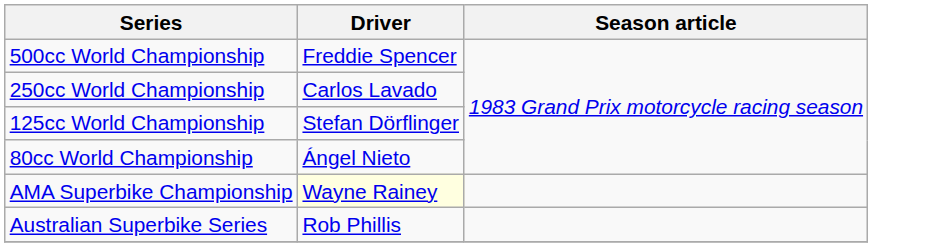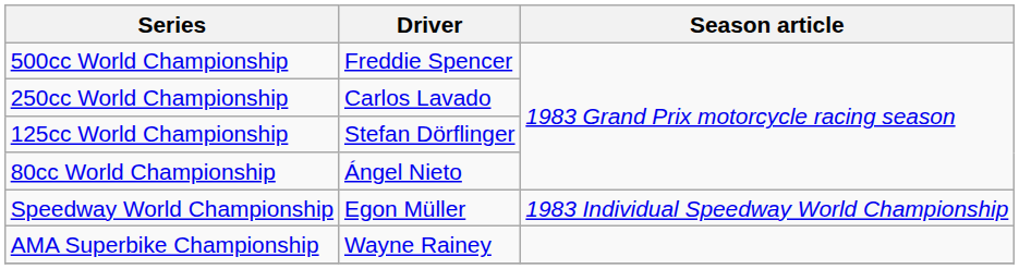 <table class="wikitable" style="font-size: 87%;">
 <tr>
 <th>Series</th>
 <th>Driver</th>
 <th>Season article</th>
 </tr>
 <tr>
 <td><a href='#'>500cc World Championship</a></td>
 <td> <a href='#'>Freddie Spencer</a></td>
 <td rowspan=4><em><a href='#'>1983 Grand Prix motorcycle racing season</a></em></td>
 </tr>
 <tr>
 <td><a href='#'>250cc World Championship</a></td>
 <td> <a href='#'>Carlos Lavado</a></td>
 </tr>
 <tr>
 <td><a href='#'>125cc World Championship</a></td>
 <td> <a href='#'>Stefan Dörflinger</a></td>
 </tr>
 <tr>
 <td><a href='#'>80cc World Championship</a></td>
 <td> <a href='#'>Ángel Nieto</a></td>
 </tr>
 <tr>
-<td><a href='#'>AMA Superbike Championship</a></td>
-<td style="background: lightyellow;"> <a href='#'>Wayne Rainey</a></td>
-<td></td>
+<td><a href='#'>Speedway World Championship</a></td>
+<td> <a href='#'>Egon Müller</a></td>
+<td><em><a href='#'>1983 Individual Speedway World Championship</a></em></td>
 </tr>
 <tr>
-<td><a href='#'>Australian Superbike Series</a></td>
-<td> <a href='#'>Rob Phillis</a></td>
+<td><a href='#'>AMA Superbike Championship</a></td>
+<td> <a href='#'>Wayne Rainey</a></td>
 <td></td>
 </tr>
 <tr>
 </tr>
 </table>
